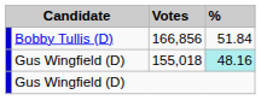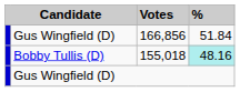 <table class="wikitable">
 <tr bgcolor="CCCCCC">
 <td colspan="2" rowspan="1" align="center" valign="top"><strong>Candidate</strong></td>
 <td valign="top"><strong>Votes</strong></td>
 <td valign="top"><strong>%</strong></td>
 </tr>
 <tr>
 <td style="color:inherit;background:#0000cd"></td>
-<td><a href='#'>Bobby Tullis (D)</a></td>
+<td width=150px>Gus Wingfield (D)</td>
 <td align="right" width=50px>166,856</td>
 <td align="right" width=50px>51.84</td>
 </tr>
 <tr>
 <td style="color:inherit;background:#0000cd"></td>
-<td width=150px>Gus Wingfield (D)</td>
+<td><a href='#'>Bobby Tullis (D)</a></td>
 <td align="right">155,018</td>
 <td align="right" style="background: paleturquoise;">48.16</td>
 </tr>
 <tr>
 <td style="color:inherit;background:#0000cd"></td>
 <td colspan="3">Gus Wingfield (D)</td>
 </tr>
 </table>
